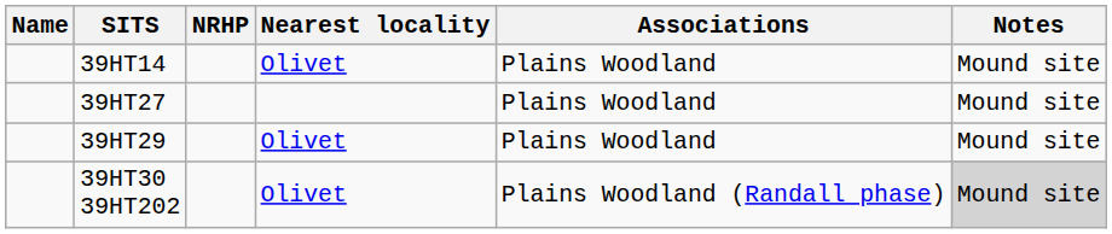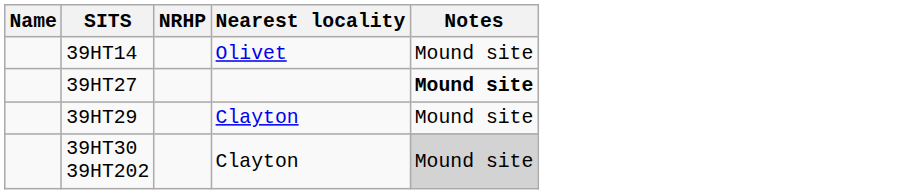 <table class="wikitable sortable">
 <tr>
 <th scope="col">Name</th>
 <th scope="col">SITS</th>
 <th scope="col">NRHP</th>
 <th scope="col">Nearest locality</th>
-<th scope="col">Associations</th>
 <th scope="col" class="unsortable">Notes</th>
 </tr>
 <tr>
 <td></td>
 <td>39HT14</td>
 <td></td>
 <td><a href='#'>Olivet</a></td>
-<td>Plains Woodland</td>
 <td>Mound site</td>
 </tr>
 <tr>
 <td></td>
 <td>39HT27</td>
 <td></td>
 <td></td>
-<td>Plains Woodland</td>
-<td>Mound site</td>
+<td><strong>Mound site</strong></td>
 </tr>
 <tr>
 <td></td>
 <td>39HT29</td>
 <td></td>
-<td><a href='#'>Olivet</a></td>
-<td>Plains Woodland</td>
+<td><a href='#'>Clayton</a></td>
 <td>Mound site</td>
 </tr>
 <tr>
 <td></td>
 <td>39HT30<br>39HT202</td>
 <td></td>
-<td><a href='#'>Olivet</a></td>
-<td>Plains Woodland (<a href='#'>Randall phase</a>)</td>
+<td>Clayton</td>
 <td style="background: lightgrey;">Mound site</td>
 </tr>
 </table>
